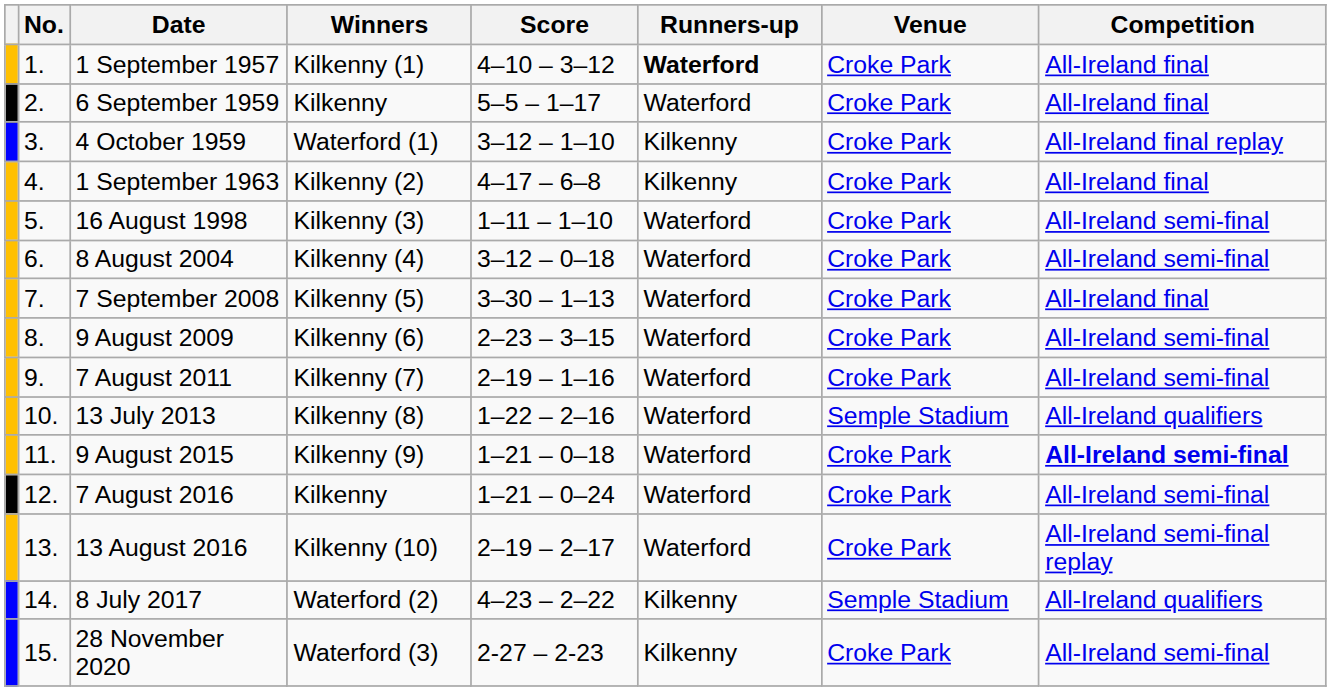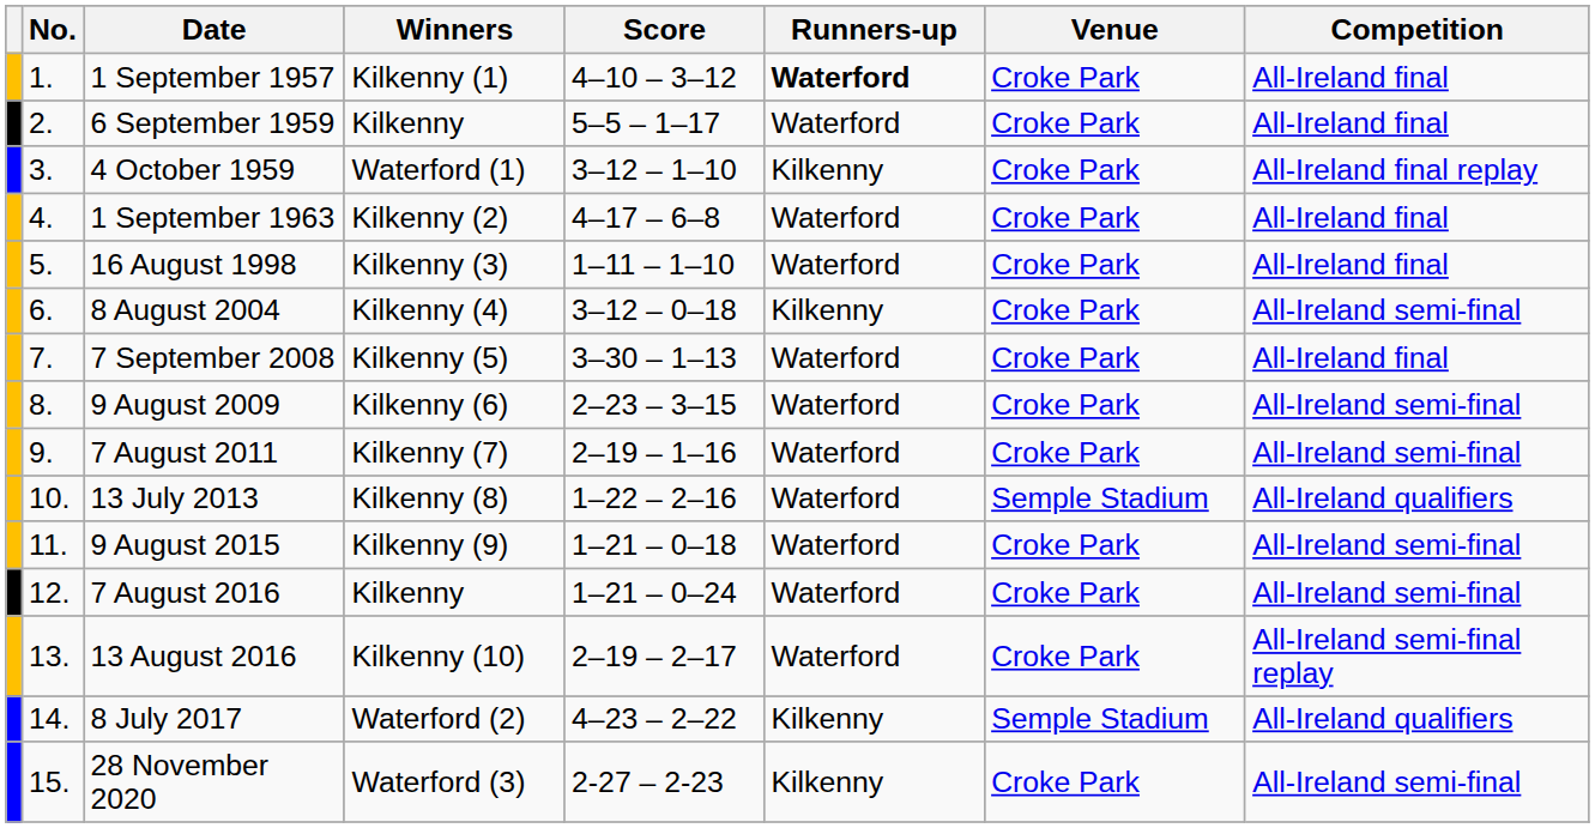 <table class="wikitable" style="font-size:90%">
 <tr>
 <th width=1></th>
 <th width=5>No.</th>
 <th width=120>Date</th>
 <th width=100>Winners</th>
 <th width=90>Score</th>
 <th width=100>Runners-up</th>
 <th width=120>Venue</th>
 <th width=160>Competition</th>
 </tr>
 <tr>
 <td style="background-color:#FFC000"></td>
 <td>1.</td>
 <td>1 September 1957</td>
 <td>Kilkenny (1)</td>
 <td>4–10 – 3–12</td>
 <td><strong>Waterford</strong></td>
 <td><a href='#'>Croke Park</a></td>
 <td><a href='#'>All-Ireland final</a></td>
 </tr>
 <tr>
 <td style="background-color:#000000"></td>
 <td>2.</td>
 <td>6 September 1959</td>
 <td>Kilkenny</td>
 <td>5–5 – 1–17</td>
 <td>Waterford</td>
 <td><a href='#'>Croke Park</a></td>
 <td><a href='#'>All-Ireland final</a></td>
 </tr>
 <tr>
 <td style="background-color:#0000FF"></td>
 <td>3.</td>
 <td>4 October 1959</td>
 <td>Waterford (1)</td>
 <td>3–12 – 1–10</td>
 <td>Kilkenny</td>
 <td><a href='#'>Croke Park</a></td>
 <td><a href='#'>All-Ireland final replay</a></td>
 </tr>
 <tr>
 <td style="background-color:#FFC000"></td>
 <td>4.</td>
 <td>1 September 1963</td>
 <td>Kilkenny (2)</td>
 <td>4–17 – 6–8</td>
-<td>Kilkenny</td>
+<td>Waterford</td>
 <td><a href='#'>Croke Park</a></td>
 <td><a href='#'>All-Ireland final</a></td>
 </tr>
 <tr>
 <td style="background-color:#FFC000"></td>
 <td>5.</td>
 <td>16 August 1998</td>
 <td>Kilkenny (3)</td>
 <td>1–11 – 1–10</td>
 <td>Waterford</td>
 <td><a href='#'>Croke Park</a></td>
-<td><a href='#'>All-Ireland semi-final</a></td>
+<td><a href='#'>All-Ireland final</a></td>
 </tr>
 <tr>
 <td style="background-color:#FFC000"></td>
 <td>6.</td>
 <td>8 August 2004</td>
 <td>Kilkenny (4)</td>
 <td>3–12 – 0–18</td>
-<td>Waterford</td>
+<td>Kilkenny</td>
 <td><a href='#'>Croke Park</a></td>
 <td><a href='#'>All-Ireland semi-final</a></td>
 </tr>
 <tr>
 <td style="background-color:#FFC000"></td>
 <td>7.</td>
 <td>7 September 2008</td>
 <td>Kilkenny (5)</td>
 <td>3–30 – 1–13</td>
 <td>Waterford</td>
 <td><a href='#'>Croke Park</a></td>
 <td><a href='#'>All-Ireland final</a></td>
 </tr>
 <tr>
 <td style="background-color:#FFC000"></td>
 <td>8.</td>
 <td>9 August 2009</td>
 <td>Kilkenny (6)</td>
 <td>2–23 – 3–15</td>
 <td>Waterford</td>
 <td><a href='#'>Croke Park</a></td>
 <td><a href='#'>All-Ireland semi-final</a></td>
 </tr>
 <tr>
 <td style="background-color:#FFC000"></td>
 <td>9.</td>
 <td>7 August 2011</td>
 <td>Kilkenny (7)</td>
 <td>2–19 – 1–16</td>
 <td>Waterford</td>
 <td><a href='#'>Croke Park</a></td>
 <td><a href='#'>All-Ireland semi-final</a></td>
 </tr>
 <tr>
 <td style="background-color:#FFC000"></td>
 <td>10.</td>
 <td>13 July 2013</td>
 <td>Kilkenny (8)</td>
 <td>1–22 – 2–16</td>
 <td>Waterford</td>
 <td><a href='#'>Semple Stadium</a></td>
 <td><a href='#'>All-Ireland qualifiers</a></td>
 </tr>
 <tr>
 <td style="background-color:#FFC000"></td>
 <td>11.</td>
 <td>9 August 2015</td>
 <td>Kilkenny (9)</td>
 <td>1–21 – 0–18</td>
 <td>Waterford</td>
 <td><a href='#'>Croke Park</a></td>
-<td><strong><a href='#'>All-Ireland semi-final</a></strong></td>
+<td><a href='#'>All-Ireland semi-final</a></td>
 </tr>
 <tr>
 <td style="background-color:#000000"></td>
 <td>12.</td>
 <td>7 August 2016</td>
 <td>Kilkenny</td>
 <td>1–21 – 0–24</td>
 <td>Waterford</td>
 <td><a href='#'>Croke Park</a></td>
 <td><a href='#'>All-Ireland semi-final</a></td>
 </tr>
 <tr>
 <td style="background-color:#FFC000"></td>
 <td>13.</td>
 <td>13 August 2016</td>
 <td>Kilkenny (10)</td>
 <td>2–19 – 2–17</td>
 <td>Waterford</td>
 <td><a href='#'>Croke Park</a></td>
 <td><a href='#'>All-Ireland semi-final replay</a></td>
 </tr>
 <tr>
 <td style="background-color:#0000FF"></td>
 <td>14.</td>
 <td>8 July 2017</td>
 <td>Waterford (2)</td>
 <td>4–23 – 2–22</td>
 <td>Kilkenny</td>
 <td><a href='#'>Semple Stadium</a></td>
 <td><a href='#'>All-Ireland qualifiers</a></td>
 </tr>
 <tr>
 <td style="background-color:#0000FF"></td>
 <td>15.</td>
 <td>28 November 2020</td>
 <td>Waterford (3)</td>
 <td>2-27 – 2-23</td>
 <td>Kilkenny</td>
 <td><a href='#'>Croke Park</a></td>
 <td><a href='#'>All-Ireland semi-final</a></td>
 </tr>
 </table>
